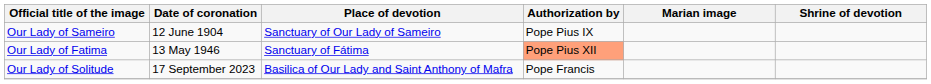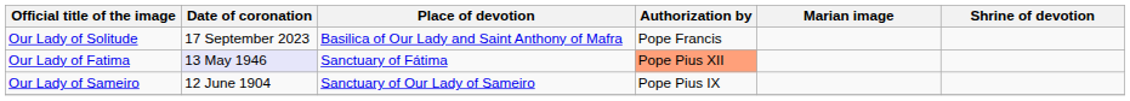 <table class="wikitable sortable" width="100%">
 <tr>
 <th>Official title of the image</th>
 <th data-sort-type="date">Date of coronation</th>
 <th>Place of devotion</th>
 <th>Authorization by</th>
 <th width=200px class=unsortable>Marian image</th>
 <th width=200px class=unsortable>Shrine of devotion</th>
 </tr>
 <tr>
+<td><a href='#'>Our Lady of Solitude</a></td>
+<td>17 September 2023</td>
+<td><a href='#'>Basilica of Our Lady and Saint Anthony of Mafra</a></td>
+<td>Pope Francis</td>
+<td></td>
+<td></td>
+</tr>
+<tr>
+<td><a href='#'>Our Lady of Fatima</a></td>
+<td style="background: lavender;">13 May 1946</td>
+<td><a href='#'>Sanctuary of Fátima</a></td>
+<td style="background: lightsalmon;">Pope Pius XII</td>
+<td></td>
+<td></td>
+</tr>
+<tr>
 <td><a href='#'>Our Lady of Sameiro</a></td>
 <td>12 June 1904</td>
 <td><a href='#'>Sanctuary of Our Lady of Sameiro</a></td>
 <td>Pope Pius IX</td>
 <td></td>
 <td></td>
 </tr>
 <tr>
-<td><a href='#'>Our Lady of Fatima</a></td>
-<td>13 May 1946</td>
-<td><a href='#'>Sanctuary of Fátima</a></td>
-<td style="background: lightsalmon;">Pope Pius XII</td>
-<td></td>
-<td></td>
-</tr>
-<tr>
-<td><a href='#'>Our Lady of Solitude</a></td>
-<td>17 September 2023</td>
-<td><a href='#'>Basilica of Our Lady and Saint Anthony of Mafra</a></td>
-<td>Pope Francis</td>
-<td></td>
-<td></td>
-</tr>
-<tr>
 </tr>
 </table>
